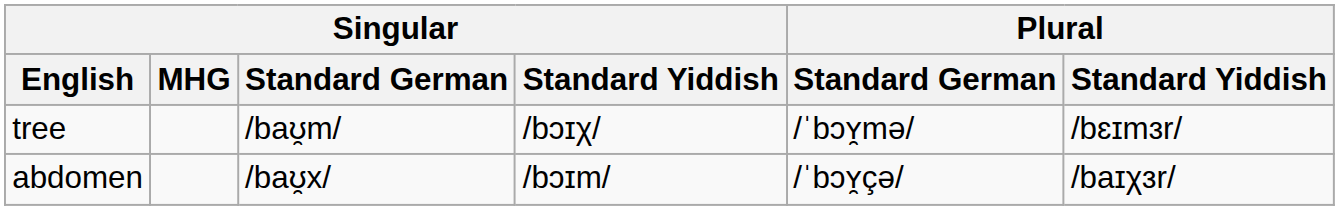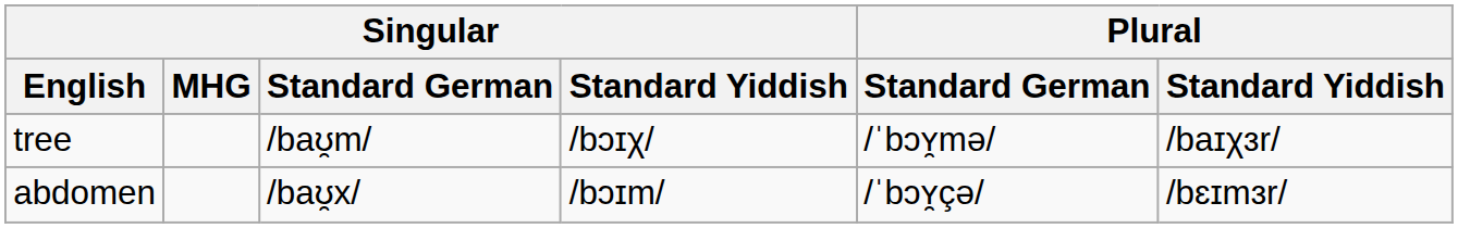 <table class="wikitable">
 <tr>
 <th colspan="4">Singular</th>
 <th colspan="2">Plural</th>
 </tr>
 <tr>
 <th>English</th>
 <th>MHG</th>
 <th>Standard German</th>
 <th>Standard Yiddish</th>
 <th>Standard German</th>
 <th>Standard Yiddish</th>
 </tr>
 <tr>
 <td>tree</td>
 <td></td>
 <td> /baʊ̯m/</td>
 <td> /bɔɪχ/</td>
 <td> /ˈbɔʏ̯mə/</td>
-<td> /bɛɪmɜr/</td>
+<td> /baɪχɜr/</td>
 </tr>
 <tr>
 <td>abdomen</td>
 <td></td>
 <td> /baʊ̯x/</td>
 <td> /bɔɪm/</td>
 <td> /ˈbɔʏ̯çə/</td>
-<td> /baɪχɜr/</td>
+<td> /bɛɪmɜr/</td>
 </tr>
 </table>
